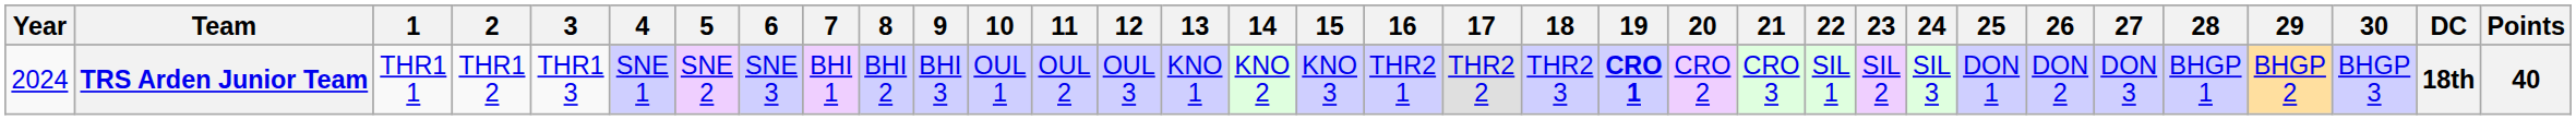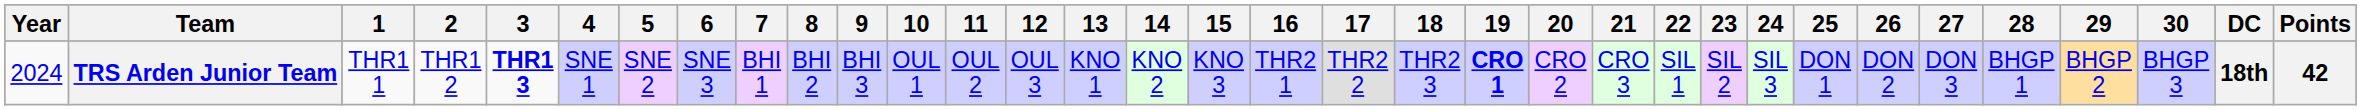 <table class="wikitable" style="text-align:center; font-size:85%">
 <tr>
 <th>Year</th>
 <th>Team</th>
 <th>1</th>
 <th>2</th>
 <th>3</th>
 <th>4</th>
 <th>5</th>
 <th>6</th>
 <th>7</th>
 <th>8</th>
 <th>9</th>
 <th>10</th>
 <th>11</th>
 <th>12</th>
 <th>13</th>
 <th>14</th>
 <th>15</th>
 <th>16</th>
 <th>17</th>
 <th>18</th>
 <th>19</th>
 <th>20</th>
 <th>21</th>
 <th>22</th>
 <th>23</th>
 <th>24</th>
 <th>25</th>
 <th>26</th>
 <th>27</th>
 <th>28</th>
 <th>29</th>
 <th>30</th>
 <th>DC</th>
 <th>Points</th>
 </tr>
 <tr>
 <td><a href='#'>2024</a></td>
 <th nowrap><a href='#'>TRS Arden Junior Team</a></th>
 <td style="background:#"><a href='#'>THR1<br>1</a></td>
 <td style="background:#"><a href='#'>THR1<br>2</a></td>
-<td style="background:#"><a href='#'>THR1<br>3</a></td>
+<td style="background:#"><strong><a href='#'>THR1<br>3</a></strong></td>
 <td style="background:#CFCFFF"><a href='#'>SNE<br>1</a><br></td>
 <td style="background:#EFCFFF"><a href='#'>SNE<br>2</a><br></td>
 <td style="background:#CFCFFF"><a href='#'>SNE<br>3</a><br></td>
 <td style="background:#EFCFFF"><a href='#'>BHI<br>1</a><br></td>
 <td style="background:#CFCFFF"><a href='#'>BHI<br>2</a><br></td>
 <td style="background:#CFCFFF"><a href='#'>BHI<br>3</a><br></td>
 <td style="background:#CFCFFF"><a href='#'>OUL<br>1</a><br></td>
 <td style="background:#CFCFFF"><a href='#'>OUL<br>2</a><br></td>
 <td style="background:#CFCFFF"><a href='#'>OUL<br>3</a><br></td>
 <td style="background:#CFCFFF"><a href='#'>KNO<br>1</a><br></td>
 <td style="background:#DFFFDF"><a href='#'>KNO<br>2</a><br></td>
 <td style="background:#CFCFFF"><a href='#'>KNO<br>3</a><br></td>
 <td style="background:#CFCFFF"><a href='#'>THR2<br>1</a><br></td>
 <td style="background:#DFDFDF"><a href='#'>THR2<br>2</a><br></td>
 <td style="background:#CFCFFF"><a href='#'>THR2<br>3</a><br></td>
 <td style="background:#CFCFFF"><strong><a href='#'>CRO<br>1</a><br></strong></td>
 <td style="background:#EFCFFF"><a href='#'>CRO<br>2</a><br></td>
 <td style="background:#DFFFDF"><a href='#'>CRO<br>3</a><br></td>
 <td style="background:#DFFFDF"><a href='#'>SIL<br>1</a><br></td>
 <td style="background:#EFCFFF"><a href='#'>SIL<br>2</a><br></td>
 <td style="background:#DFFFDF"><a href='#'>SIL<br>3</a><br></td>
 <td style="background:#CFCFFF"><a href='#'>DON<br>1</a><br></td>
 <td style="background:#CFCFFF"><a href='#'>DON<br>2</a><br></td>
 <td style="background:#CFCFFF"><a href='#'>DON<br>3</a><br></td>
 <td style="background:#CFCFFF"><a href='#'>BHGP<br>1</a><br></td>
 <td style="background:#FFDF9F"><a href='#'>BHGP<br>2</a><br></td>
 <td style="background:#CFCFFF"><a href='#'>BHGP<br>3</a><br></td>
 <th>18th</th>
-<th>40</th>
+<th>42</th>
 </tr>
 </table>
